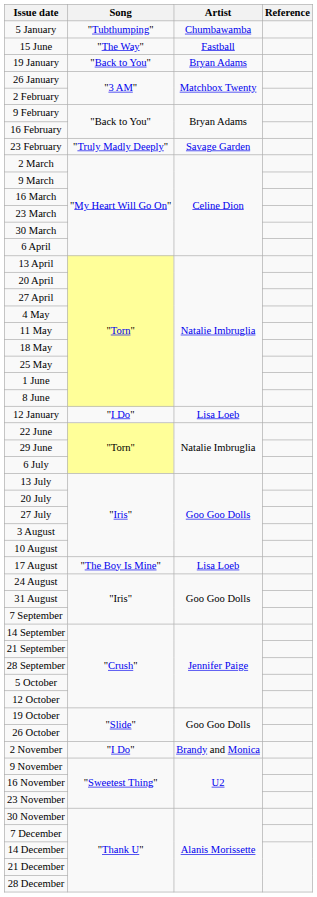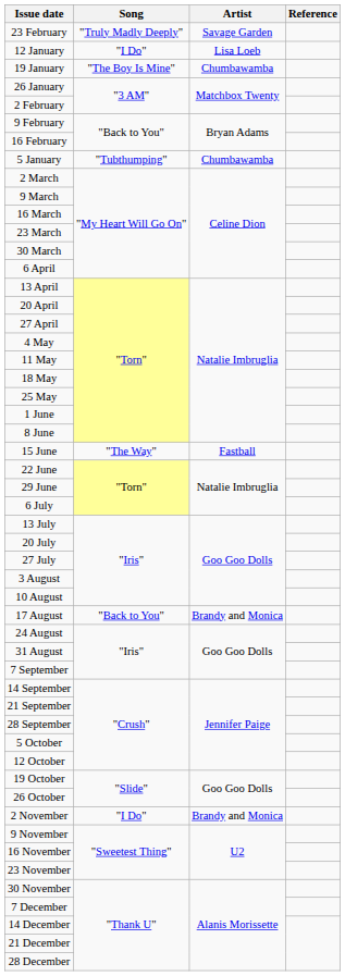 <table class="wikitable">
 <tr>
 <th align="center">Issue date</th>
 <th align="center">Song</th>
 <th align="center">Artist</th>
 <th align="center">Reference</th>
 </tr>
 <tr>
-<td align="center">5 January</td>
-<td align="center">"<a href='#'>Tubthumping</a>"</td>
-<td align="center"><a href='#'>Chumbawamba</a></td>
+<td align="center">23 February</td>
+<td align="center">"<a href='#'>Truly Madly Deeply</a>"</td>
+<td align="center"><a href='#'>Savage Garden</a></td>
 <td align="center"></td>
 </tr>
 <tr>
-<td align="center">15 June</td>
-<td align="center">"<a href='#'>The Way</a>"</td>
-<td align="center"><a href='#'>Fastball</a></td>
+<td align="center">12 January</td>
+<td align="center">"<a href='#'>I Do</a>"</td>
+<td align="center"><a href='#'>Lisa Loeb</a></td>
 <td align="center"></td>
 </tr>
 <tr>
 <td align="center">19 January</td>
-<td align="center">"<a href='#'>Back to You</a>"</td>
-<td align="center"><a href='#'>Bryan Adams</a></td>
+<td align="center">"<a href='#'>The Boy Is Mine</a>"</td>
+<td align="center"><a href='#'>Chumbawamba</a></td>
 <td align="center"></td>
 </tr>
 <tr>
 <td align="center">26 January</td>
 <td align="center" rowspan="2">"<a href='#'>3 AM</a>"</td>
 <td align="center" rowspan="2"><a href='#'>Matchbox Twenty</a></td>
 <td align="center"></td>
 </tr>
 <tr>
 <td align="center">2 February</td>
 <td align="center"></td>
 </tr>
 <tr>
 <td align="center">9 February</td>
 <td align="center" rowspan="2">"Back to You"</td>
 <td align="center" rowspan="2">Bryan Adams</td>
 <td align="center"></td>
 </tr>
 <tr>
 <td align="center">16 February</td>
 <td align="center"></td>
 </tr>
 <tr>
-<td align="center">23 February</td>
-<td align="center">"<a href='#'>Truly Madly Deeply</a>"</td>
-<td align="center"><a href='#'>Savage Garden</a></td>
+<td align="center">5 January</td>
+<td align="center">"<a href='#'>Tubthumping</a>"</td>
+<td align="center"><a href='#'>Chumbawamba</a></td>
 <td align="center"></td>
 </tr>
 <tr>
 <td align="center">2 March</td>
 <td align="center" rowspan="6">"<a href='#'>My Heart Will Go On</a>"</td>
 <td align="center" rowspan="6"><a href='#'>Celine Dion</a></td>
 <td align="center"></td>
 </tr>
 <tr>
 <td align="center">9 March</td>
 <td align="center"></td>
 </tr>
 <tr>
 <td align="center">16 March</td>
 <td align="center"></td>
 </tr>
 <tr>
 <td align="center">23 March</td>
 <td align="center"></td>
 </tr>
 <tr>
 <td align="center">30 March</td>
 <td align="center"></td>
 </tr>
 <tr>
 <td align="center">6 April</td>
 <td align="center"></td>
 </tr>
 <tr>
 <td align="center">13 April</td>
 <td bgcolor=#FFFF99 align="center" rowspan="9">"<a href='#'>Torn</a>"</td>
 <td align="center" rowspan="9"><a href='#'>Natalie Imbruglia</a></td>
 <td align="center"></td>
 </tr>
 <tr>
 <td align="center">20 April</td>
 <td align="center"></td>
 </tr>
 <tr>
 <td align="center">27 April</td>
 <td align="center"></td>
 </tr>
 <tr>
 <td align="center">4 May</td>
 <td align="center"></td>
 </tr>
 <tr>
 <td align="center">11 May</td>
 <td align="center"></td>
 </tr>
 <tr>
 <td align="center">18 May</td>
 <td align="center"></td>
 </tr>
 <tr>
 <td align="center">25 May</td>
 <td align="center"></td>
 </tr>
 <tr>
 <td align="center">1 June</td>
 <td align="center"></td>
 </tr>
 <tr>
 <td align="center">8 June</td>
 <td align="center"></td>
 </tr>
 <tr>
-<td align="center">12 January</td>
-<td align="center">"<a href='#'>I Do</a>"</td>
-<td align="center"><a href='#'>Lisa Loeb</a></td>
+<td align="center">15 June</td>
+<td align="center">"<a href='#'>The Way</a>"</td>
+<td align="center"><a href='#'>Fastball</a></td>
 <td align="center"></td>
 </tr>
 <tr>
 <td align="center">22 June</td>
 <td bgcolor=#FFFF99 align="center" rowspan="3">"Torn"</td>
 <td align="center" rowspan="3">Natalie Imbruglia</td>
 <td align="center"></td>
 </tr>
 <tr>
 <td align="center">29 June</td>
 <td align="center"></td>
 </tr>
 <tr>
 <td align="center">6 July</td>
 <td align="center"></td>
 </tr>
 <tr>
 <td align="center">13 July</td>
 <td align="center" rowspan="5">"<a href='#'>Iris</a>"</td>
 <td align="center" rowspan="5"><a href='#'>Goo Goo Dolls</a></td>
 <td align="center"></td>
 </tr>
 <tr>
 <td align="center">20 July</td>
 <td align="center"></td>
 </tr>
 <tr>
 <td align="center">27 July</td>
 <td align="center"></td>
 </tr>
 <tr>
 <td align="center">3 August</td>
 <td align="center"></td>
 </tr>
 <tr>
 <td align="center">10 August</td>
 <td align="center"></td>
 </tr>
 <tr>
 <td align="center">17 August</td>
-<td align="center">"<a href='#'>The Boy Is Mine</a>"</td>
-<td align="center"><a href='#'>Lisa Loeb</a></td>
+<td align="center">"<a href='#'>Back to You</a>"</td>
+<td align="center"><a href='#'>Brandy</a> and <a href='#'>Monica</a></td>
 <td align="center"></td>
 </tr>
 <tr>
 <td align="center">24 August</td>
 <td align="center" rowspan="3">"Iris"</td>
 <td align="center" rowspan="3">Goo Goo Dolls</td>
 <td align="center"></td>
 </tr>
 <tr>
 <td align="center">31 August</td>
 <td align="center"></td>
 </tr>
 <tr>
 <td align="center">7 September</td>
 <td align="center"></td>
 </tr>
 <tr>
 <td align="center">14 September</td>
 <td align="center" rowspan="5">"<a href='#'>Crush</a>"</td>
 <td align="center" rowspan="5"><a href='#'>Jennifer Paige</a></td>
 <td align="center"></td>
 </tr>
 <tr>
 <td align="center">21 September</td>
 <td align="center"></td>
 </tr>
 <tr>
 <td align="center">28 September</td>
 <td align="center"></td>
 </tr>
 <tr>
 <td align="center">5 October</td>
 <td align="center"></td>
 </tr>
 <tr>
 <td align="center">12 October</td>
 <td align="center"></td>
 </tr>
 <tr>
 <td align="center">19 October</td>
 <td align="center" rowspan="2">"<a href='#'>Slide</a>"</td>
 <td align="center" rowspan="2">Goo Goo Dolls</td>
 <td align="center"></td>
 </tr>
 <tr>
 <td align="center">26 October</td>
 <td align="center"></td>
 </tr>
 <tr>
 <td align="center">2 November</td>
 <td align="center">"<a href='#'>I Do</a>"</td>
 <td align="center"><a href='#'>Brandy</a> and <a href='#'>Monica</a></td>
 <td align="center"></td>
 </tr>
 <tr>
 <td align="center">9 November</td>
 <td align="center" rowspan="3">"<a href='#'>Sweetest Thing</a>"</td>
 <td align="center" rowspan="3"><a href='#'>U2</a></td>
 <td align="center"></td>
 </tr>
 <tr>
 <td align="center">16 November</td>
 <td align="center"></td>
 </tr>
 <tr>
 <td align="center">23 November</td>
 <td align="center"></td>
 </tr>
 <tr>
 <td align="center">30 November</td>
 <td align="center" rowspan="5">"<a href='#'>Thank U</a>"</td>
 <td align="center" rowspan="5"><a href='#'>Alanis Morissette</a></td>
 <td align="center"></td>
 </tr>
 <tr>
 <td align="center">7 December</td>
 <td align="center"></td>
 </tr>
 <tr>
 <td align="center">14 December</td>
 <td align="center" rowspan="3"></td>
 </tr>
 <tr>
 <td align="center">21 December</td>
 </tr>
 <tr>
 <td align="center">28 December</td>
 </tr>
 </table>
